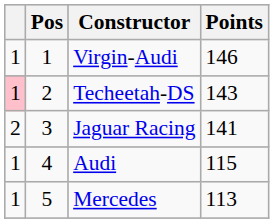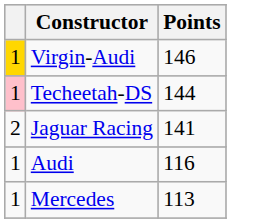 <table class="wikitable" style="font-size: 85%;">
 <tr>
 <th></th>
-<th>Pos</th>
 <th>Constructor</th>
 <th>Points</th>
 </tr>
 <tr>
-<td align="left"> 1</td>
-<td align="center">1</td>
+<td align="left" style="background: gold;"> 1</td>
 <td> <a href='#'>Virgin</a>-<a href='#'>Audi</a></td>
 <td align="left">146</td>
 </tr>
 <tr>
 <td align="left" style="background: pink;"> 1</td>
-<td align="center">2</td>
 <td> <a href='#'>Techeetah</a>-<a href='#'>DS</a></td>
-<td align="left">143</td>
+<td align="left">144</td>
 </tr>
 <tr>
 <td align="left"> 2</td>
-<td align="center">3</td>
 <td> <a href='#'>Jaguar Racing</a></td>
 <td align="left">141</td>
 </tr>
 <tr>
 <td align="left"> 1</td>
-<td align="center">4</td>
 <td> <a href='#'>Audi</a></td>
-<td align="left">115</td>
+<td align="left">116</td>
 </tr>
 <tr>
 <td align="left"> 1</td>
-<td align="center">5</td>
 <td> <a href='#'>Mercedes</a></td>
 <td align="left">113</td>
 </tr>
 </table>
